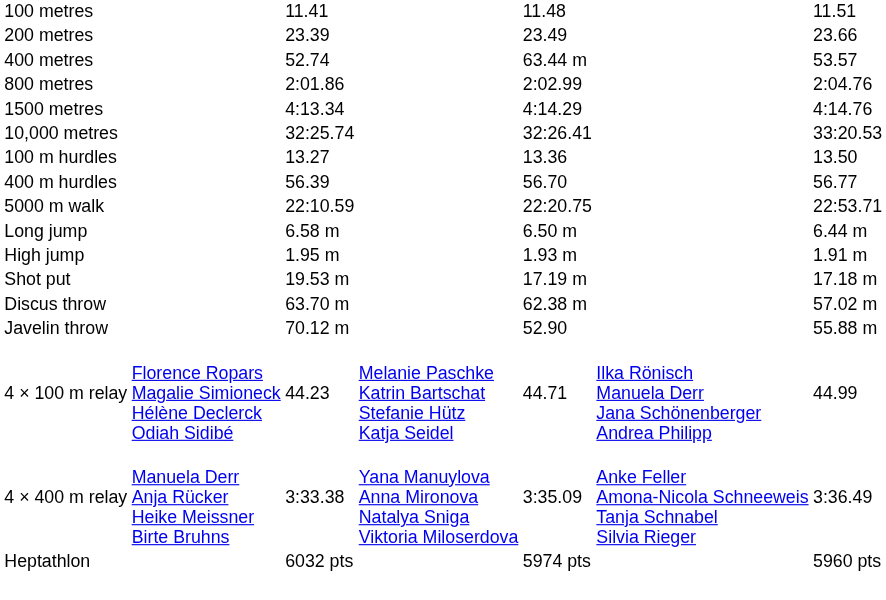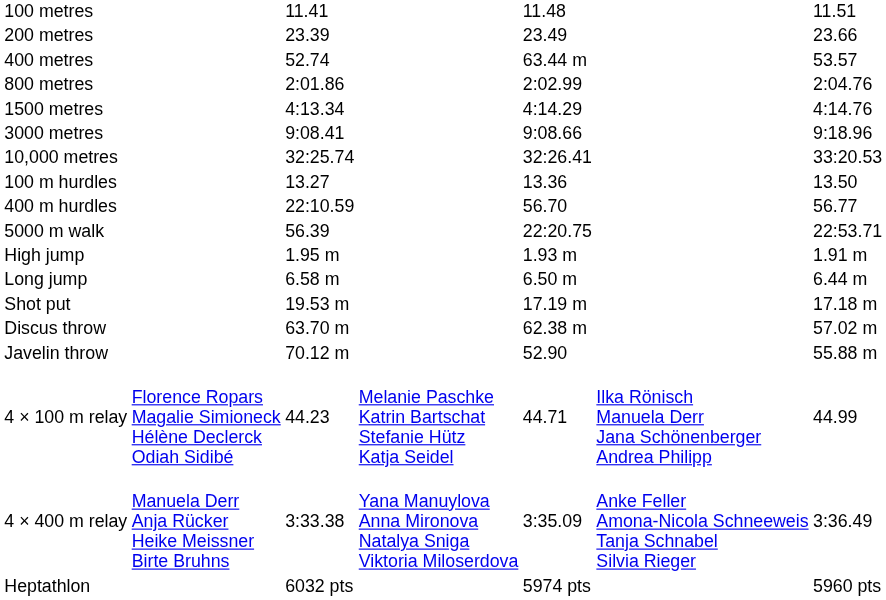 <table>
 <tr>
 <td>100 metres</td>
 <td></td>
 <td>11.41</td>
 <td></td>
 <td>11.48</td>
 <td></td>
 <td>11.51</td>
 </tr>
 <tr>
 <td>200 metres</td>
 <td></td>
 <td>23.39</td>
 <td></td>
 <td>23.49</td>
 <td></td>
 <td>23.66</td>
 </tr>
 <tr>
 <td>400 metres</td>
 <td></td>
 <td>52.74</td>
 <td></td>
 <td>63.44 m</td>
 <td></td>
 <td>53.57</td>
 </tr>
 <tr>
 <td>800 metres</td>
 <td></td>
 <td>2:01.86</td>
 <td></td>
 <td>2:02.99</td>
 <td></td>
 <td>2:04.76</td>
 </tr>
 <tr>
 <td>1500 metres</td>
 <td></td>
 <td>4:13.34</td>
 <td></td>
 <td>4:14.29</td>
 <td></td>
 <td>4:14.76</td>
 </tr>
 <tr>
+<td>3000 metres</td>
+<td></td>
+<td>9:08.41</td>
+<td></td>
+<td>9:08.66</td>
+<td></td>
+<td>9:18.96</td>
+</tr>
+<tr>
 <td>10,000 metres</td>
 <td></td>
 <td>32:25.74</td>
 <td></td>
 <td>32:26.41</td>
 <td></td>
 <td>33:20.53</td>
 </tr>
 <tr>
 <td>100 m hurdles</td>
 <td></td>
 <td>13.27</td>
 <td></td>
 <td>13.36</td>
 <td></td>
 <td>13.50</td>
 </tr>
 <tr>
 <td>400 m hurdles</td>
 <td></td>
-<td>56.39</td>
+<td>22:10.59</td>
 <td></td>
 <td>56.70</td>
 <td></td>
 <td>56.77</td>
 </tr>
 <tr>
 <td>5000 m walk</td>
 <td></td>
-<td>22:10.59</td>
+<td>56.39</td>
 <td></td>
 <td>22:20.75</td>
 <td></td>
 <td>22:53.71</td>
+</tr>
+<tr>
+<td>High jump</td>
+<td></td>
+<td>1.95 m</td>
+<td></td>
+<td>1.93 m</td>
+<td></td>
+<td>1.91 m</td>
 </tr>
 <tr>
 <td>Long jump</td>
 <td></td>
 <td>6.58 m</td>
 <td></td>
 <td>6.50 m</td>
 <td></td>
 <td>6.44 m</td>
-</tr>
-<tr>
-<td>High jump</td>
-<td></td>
-<td>1.95 m</td>
-<td></td>
-<td>1.93 m</td>
-<td></td>
-<td>1.91 m</td>
 </tr>
 <tr>
 <td>Shot put</td>
 <td></td>
 <td>19.53 m</td>
 <td></td>
 <td>17.19 m</td>
 <td></td>
 <td>17.18 m</td>
 </tr>
 <tr>
 <td>Discus throw</td>
 <td></td>
 <td>63.70 m</td>
 <td></td>
 <td>62.38 m</td>
 <td></td>
 <td>57.02 m</td>
 </tr>
 <tr>
 <td>Javelin throw</td>
 <td></td>
 <td>70.12 m</td>
 <td></td>
 <td>52.90</td>
 <td></td>
 <td>55.88 m</td>
 </tr>
 <tr>
 <td>4 × 100 m relay</td>
 <td><br><a href='#'>Florence Ropars</a><br><a href='#'>Magalie Simioneck</a><br><a href='#'>Hélène Declerck</a><br><a href='#'>Odiah Sidibé</a></td>
 <td>44.23</td>
 <td><br><a href='#'>Melanie Paschke</a><br><a href='#'>Katrin Bartschat</a><br><a href='#'>Stefanie Hütz</a><br><a href='#'>Katja Seidel</a></td>
 <td>44.71</td>
 <td><br><a href='#'>Ilka Rönisch</a><br><a href='#'>Manuela Derr</a><br><a href='#'>Jana Schönenberger</a><br><a href='#'>Andrea Philipp</a></td>
 <td>44.99</td>
 </tr>
 <tr>
 <td>4 × 400 m relay</td>
 <td><br><a href='#'>Manuela Derr</a><br><a href='#'>Anja Rücker</a><br><a href='#'>Heike Meissner</a><br><a href='#'>Birte Bruhns</a></td>
 <td>3:33.38</td>
 <td><br><a href='#'>Yana Manuylova</a><br><a href='#'>Anna Mironova</a><br><a href='#'>Natalya Sniga</a><br><a href='#'>Viktoria Miloserdova</a></td>
 <td>3:35.09</td>
 <td><br><a href='#'>Anke Feller</a><br><a href='#'>Amona-Nicola Schneeweis</a><br><a href='#'>Tanja Schnabel</a><br><a href='#'>Silvia Rieger</a></td>
 <td>3:36.49</td>
 </tr>
 <tr>
 <td>Heptathlon</td>
 <td></td>
 <td>6032 pts</td>
 <td></td>
 <td>5974 pts</td>
 <td></td>
 <td>5960 pts</td>
 </tr>
 <tr>
 </tr>
 </table>
